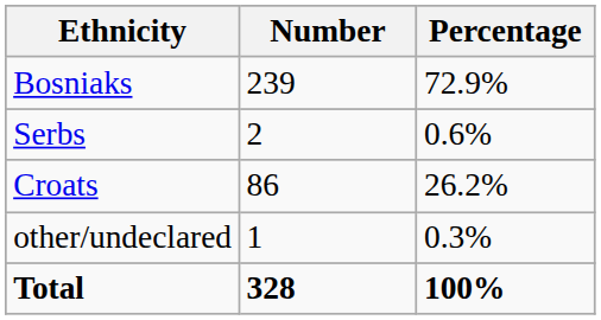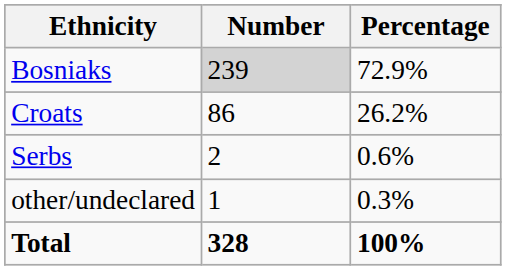 <table class="wikitable">
 <tr>
 <th width="100px">Ethnicity</th>
 <th width="80px">Number</th>
 <th width="80px">Percentage</th>
 </tr>
 <tr>
 <td><a href='#'>Bosniaks</a></td>
-<td>239</td>
+<td style="background: lightgrey;">239</td>
 <td>72.9%</td>
+</tr>
+<tr>
+<td><a href='#'>Croats</a></td>
+<td>86</td>
+<td>26.2%</td>
 </tr>
 <tr>
 <td><a href='#'>Serbs</a></td>
 <td>2</td>
 <td>0.6%</td>
-</tr>
-<tr>
-<td><a href='#'>Croats</a></td>
-<td>86</td>
-<td>26.2%</td>
 </tr>
 <tr>
 <td>other/undeclared</td>
 <td>1</td>
 <td>0.3%</td>
 </tr>
 <tr>
 <td><strong>Total</strong></td>
 <td><strong>328</strong></td>
 <td><strong>100%</strong></td>
 </tr>
 </table>
